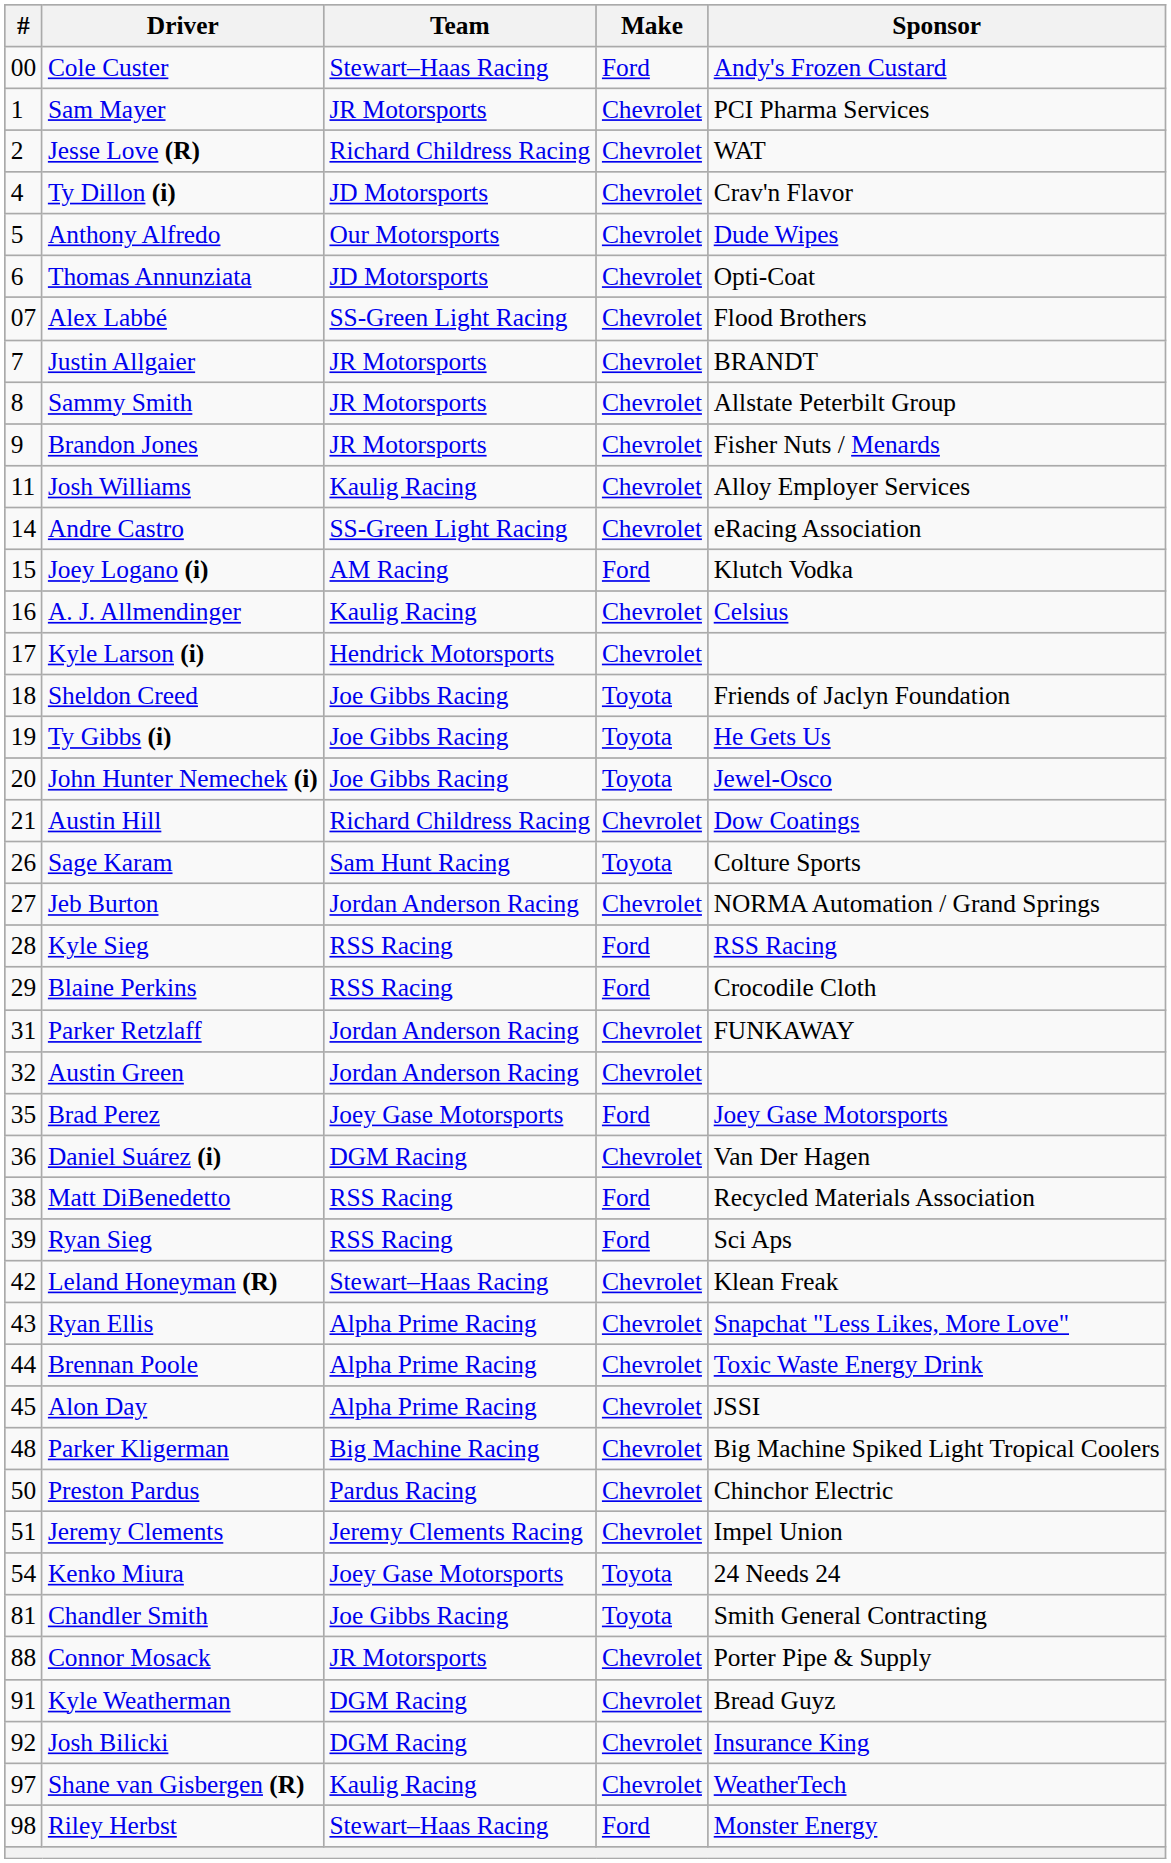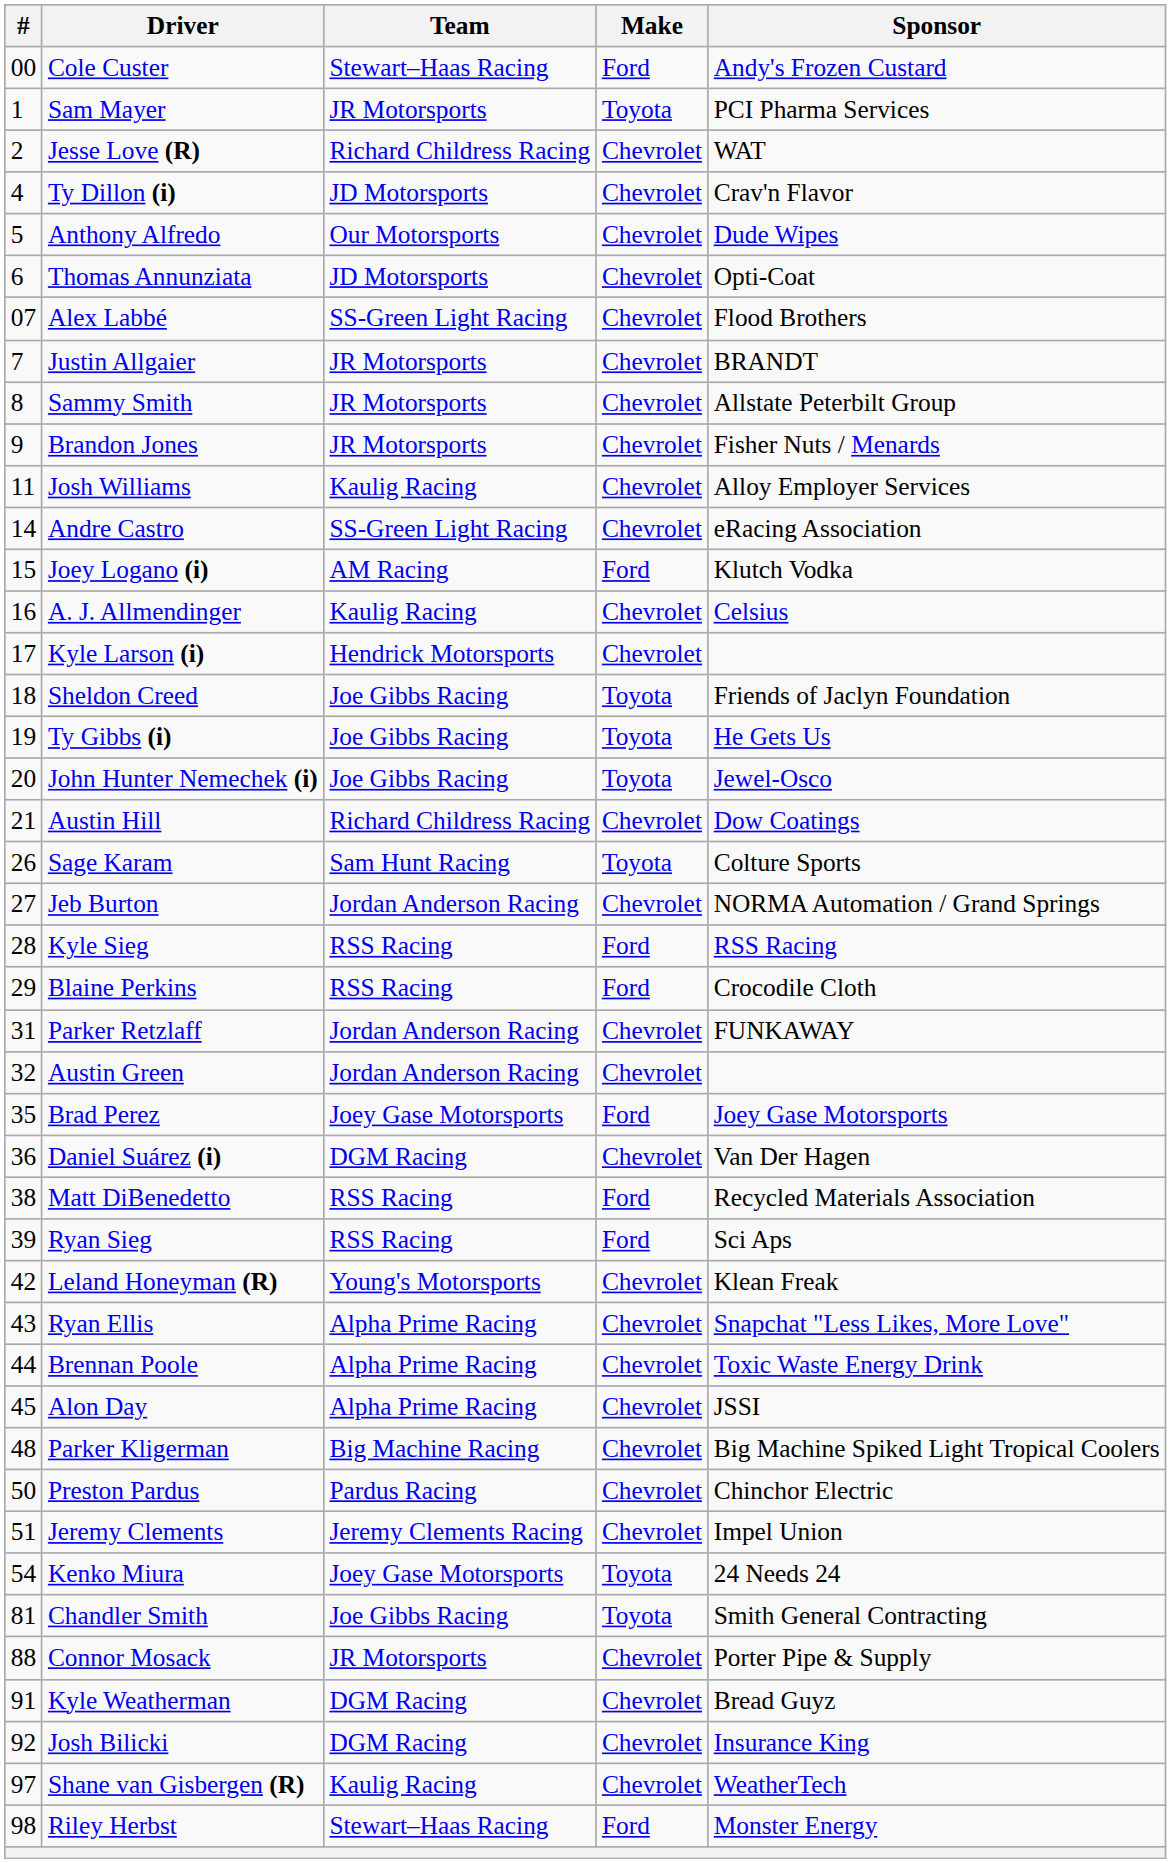 <table class="wikitable" style="font-size: 95%;">
 <tr>
 <th>#</th>
 <th>Driver</th>
 <th>Team</th>
 <th>Make</th>
 <th>Sponsor</th>
 </tr>
 <tr>
 <td>00</td>
 <td><a href='#'>Cole Custer</a></td>
 <td><a href='#'>Stewart–Haas Racing</a></td>
 <td><a href='#'>Ford</a></td>
 <td><a href='#'>Andy's Frozen Custard</a></td>
 </tr>
 <tr>
 <td>1</td>
 <td><a href='#'>Sam Mayer</a></td>
 <td><a href='#'>JR Motorsports</a></td>
-<td><a href='#'>Chevrolet</a></td>
+<td><a href='#'>Toyota</a></td>
 <td>PCI Pharma Services</td>
 </tr>
 <tr>
 <td>2</td>
 <td><a href='#'>Jesse Love</a> <strong>(R)</strong></td>
 <td><a href='#'>Richard Childress Racing</a></td>
 <td><a href='#'>Chevrolet</a></td>
 <td>WAT</td>
 </tr>
 <tr>
 <td>4</td>
 <td><a href='#'>Ty Dillon</a> <strong>(i)</strong></td>
 <td><a href='#'>JD Motorsports</a></td>
 <td><a href='#'>Chevrolet</a></td>
 <td>Crav'n Flavor</td>
 </tr>
 <tr>
 <td>5</td>
 <td><a href='#'>Anthony Alfredo</a></td>
 <td><a href='#'>Our Motorsports</a></td>
 <td><a href='#'>Chevrolet</a></td>
 <td><a href='#'>Dude Wipes</a></td>
 </tr>
 <tr>
 <td>6</td>
 <td><a href='#'>Thomas Annunziata</a></td>
 <td><a href='#'>JD Motorsports</a></td>
 <td><a href='#'>Chevrolet</a></td>
 <td>Opti-Coat</td>
 </tr>
 <tr>
 <td>07</td>
 <td><a href='#'>Alex Labbé</a></td>
 <td><a href='#'>SS-Green Light Racing</a></td>
 <td><a href='#'>Chevrolet</a></td>
 <td>Flood Brothers</td>
 </tr>
 <tr>
 <td>7</td>
 <td><a href='#'>Justin Allgaier</a></td>
 <td><a href='#'>JR Motorsports</a></td>
 <td><a href='#'>Chevrolet</a></td>
 <td>BRANDT</td>
 </tr>
 <tr>
 <td>8</td>
 <td><a href='#'>Sammy Smith</a></td>
 <td><a href='#'>JR Motorsports</a></td>
 <td><a href='#'>Chevrolet</a></td>
 <td>Allstate Peterbilt Group</td>
 </tr>
 <tr>
 <td>9</td>
 <td><a href='#'>Brandon Jones</a></td>
 <td><a href='#'>JR Motorsports</a></td>
 <td><a href='#'>Chevrolet</a></td>
 <td>Fisher Nuts / <a href='#'>Menards</a></td>
 </tr>
 <tr>
 <td>11</td>
 <td><a href='#'>Josh Williams</a></td>
 <td><a href='#'>Kaulig Racing</a></td>
 <td><a href='#'>Chevrolet</a></td>
 <td>Alloy Employer Services</td>
 </tr>
 <tr>
 <td>14</td>
 <td><a href='#'>Andre Castro</a></td>
 <td><a href='#'>SS-Green Light Racing</a></td>
 <td><a href='#'>Chevrolet</a></td>
 <td>eRacing Association</td>
 </tr>
 <tr>
 <td>15</td>
 <td><a href='#'>Joey Logano</a> <strong>(i)</strong></td>
 <td><a href='#'>AM Racing</a></td>
 <td><a href='#'>Ford</a></td>
 <td>Klutch Vodka</td>
 </tr>
 <tr>
 <td>16</td>
 <td><a href='#'>A. J. Allmendinger</a></td>
 <td><a href='#'>Kaulig Racing</a></td>
 <td><a href='#'>Chevrolet</a></td>
 <td><a href='#'>Celsius</a></td>
 </tr>
 <tr>
 <td>17</td>
 <td><a href='#'>Kyle Larson</a> <strong>(i)</strong></td>
 <td><a href='#'>Hendrick Motorsports</a></td>
 <td><a href='#'>Chevrolet</a></td>
 <td></td>
 </tr>
 <tr>
 <td>18</td>
 <td><a href='#'>Sheldon Creed</a></td>
 <td><a href='#'>Joe Gibbs Racing</a></td>
 <td><a href='#'>Toyota</a></td>
 <td>Friends of Jaclyn Foundation</td>
 </tr>
 <tr>
 <td>19</td>
 <td><a href='#'>Ty Gibbs</a> <strong>(i)</strong></td>
 <td><a href='#'>Joe Gibbs Racing</a></td>
 <td><a href='#'>Toyota</a></td>
 <td><a href='#'>He Gets Us</a></td>
 </tr>
 <tr>
 <td>20</td>
 <td nowrap><a href='#'>John Hunter Nemechek</a> <strong>(i)</strong></td>
 <td><a href='#'>Joe Gibbs Racing</a></td>
 <td><a href='#'>Toyota</a></td>
 <td><a href='#'>Jewel-Osco</a></td>
 </tr>
 <tr>
 <td>21</td>
 <td><a href='#'>Austin Hill</a></td>
 <td><a href='#'>Richard Childress Racing</a></td>
 <td><a href='#'>Chevrolet</a></td>
 <td><a href='#'>Dow Coatings</a></td>
 </tr>
 <tr>
 <td>26</td>
 <td><a href='#'>Sage Karam</a></td>
 <td><a href='#'>Sam Hunt Racing</a></td>
 <td><a href='#'>Toyota</a></td>
 <td>Colture Sports</td>
 </tr>
 <tr>
 <td>27</td>
 <td><a href='#'>Jeb Burton</a></td>
 <td><a href='#'>Jordan Anderson Racing</a></td>
 <td><a href='#'>Chevrolet</a></td>
 <td nowrap>NORMA Automation / Grand Springs</td>
 </tr>
 <tr>
 <td>28</td>
 <td><a href='#'>Kyle Sieg</a></td>
 <td><a href='#'>RSS Racing</a></td>
 <td><a href='#'>Ford</a></td>
 <td><a href='#'>RSS Racing</a></td>
 </tr>
 <tr>
 <td>29</td>
 <td><a href='#'>Blaine Perkins</a></td>
 <td><a href='#'>RSS Racing</a></td>
 <td><a href='#'>Ford</a></td>
 <td>Crocodile Cloth</td>
 </tr>
 <tr>
 <td>31</td>
 <td><a href='#'>Parker Retzlaff</a></td>
 <td><a href='#'>Jordan Anderson Racing</a></td>
 <td><a href='#'>Chevrolet</a></td>
 <td>FUNKAWAY</td>
 </tr>
 <tr>
 <td>32</td>
 <td><a href='#'>Austin Green</a></td>
 <td><a href='#'>Jordan Anderson Racing</a></td>
 <td><a href='#'>Chevrolet</a></td>
 <td></td>
 </tr>
 <tr>
 <td>35</td>
 <td><a href='#'>Brad Perez</a></td>
 <td><a href='#'>Joey Gase Motorsports</a></td>
 <td><a href='#'>Ford</a></td>
 <td><a href='#'>Joey Gase Motorsports</a></td>
 </tr>
 <tr>
 <td>36</td>
 <td><a href='#'>Daniel Suárez</a> <strong>(i)</strong></td>
 <td><a href='#'>DGM Racing</a></td>
 <td><a href='#'>Chevrolet</a></td>
 <td>Van Der Hagen</td>
 </tr>
 <tr>
 <td>38</td>
 <td><a href='#'>Matt DiBenedetto</a></td>
 <td><a href='#'>RSS Racing</a></td>
 <td><a href='#'>Ford</a></td>
 <td>Recycled Materials Association</td>
 </tr>
 <tr>
 <td>39</td>
 <td><a href='#'>Ryan Sieg</a></td>
 <td><a href='#'>RSS Racing</a></td>
 <td><a href='#'>Ford</a></td>
 <td>Sci Aps</td>
 </tr>
 <tr>
 <td>42</td>
 <td><a href='#'>Leland Honeyman</a> <strong>(R)</strong></td>
-<td><a href='#'>Stewart–Haas Racing</a></td>
+<td><a href='#'>Young's Motorsports</a></td>
 <td><a href='#'>Chevrolet</a></td>
 <td>Klean Freak</td>
 </tr>
 <tr>
 <td>43</td>
 <td><a href='#'>Ryan Ellis</a></td>
 <td><a href='#'>Alpha Prime Racing</a></td>
 <td><a href='#'>Chevrolet</a></td>
 <td><a href='#'>Snapchat "Less Likes, More Love"</a></td>
 </tr>
 <tr>
 <td>44</td>
 <td><a href='#'>Brennan Poole</a></td>
 <td><a href='#'>Alpha Prime Racing</a></td>
 <td><a href='#'>Chevrolet</a></td>
 <td><a href='#'>Toxic Waste Energy Drink</a></td>
 </tr>
 <tr>
 <td>45</td>
 <td><a href='#'>Alon Day</a></td>
 <td><a href='#'>Alpha Prime Racing</a></td>
 <td><a href='#'>Chevrolet</a></td>
 <td>JSSI</td>
 </tr>
 <tr>
 <td>48</td>
 <td><a href='#'>Parker Kligerman</a></td>
 <td><a href='#'>Big Machine Racing</a></td>
 <td><a href='#'>Chevrolet</a></td>
 <td nowrap>Big Machine Spiked Light Tropical Coolers</td>
 </tr>
 <tr>
 <td>50</td>
 <td><a href='#'>Preston Pardus</a></td>
 <td><a href='#'>Pardus Racing</a></td>
 <td><a href='#'>Chevrolet</a></td>
 <td>Chinchor Electric</td>
 </tr>
 <tr>
 <td>51</td>
 <td><a href='#'>Jeremy Clements</a></td>
 <td nowrap><a href='#'>Jeremy Clements Racing</a></td>
 <td><a href='#'>Chevrolet</a></td>
 <td>Impel Union</td>
 </tr>
 <tr>
 <td>54</td>
 <td><a href='#'>Kenko Miura</a></td>
 <td><a href='#'>Joey Gase Motorsports</a></td>
 <td><a href='#'>Toyota</a></td>
 <td>24 Needs 24</td>
 </tr>
 <tr>
 <td>81</td>
 <td><a href='#'>Chandler Smith</a></td>
 <td><a href='#'>Joe Gibbs Racing</a></td>
 <td><a href='#'>Toyota</a></td>
 <td>Smith General Contracting</td>
 </tr>
 <tr>
 <td>88</td>
 <td><a href='#'>Connor Mosack</a></td>
 <td><a href='#'>JR Motorsports</a></td>
 <td><a href='#'>Chevrolet</a></td>
 <td>Porter Pipe & Supply</td>
 </tr>
 <tr>
 <td>91</td>
 <td><a href='#'>Kyle Weatherman</a></td>
 <td><a href='#'>DGM Racing</a></td>
 <td><a href='#'>Chevrolet</a></td>
 <td>Bread Guyz</td>
 </tr>
 <tr>
 <td>92</td>
 <td><a href='#'>Josh Bilicki</a></td>
 <td><a href='#'>DGM Racing</a></td>
 <td><a href='#'>Chevrolet</a></td>
 <td><a href='#'>Insurance King</a></td>
 </tr>
 <tr>
 <td>97</td>
 <td><a href='#'>Shane van Gisbergen</a> <strong>(R)</strong></td>
 <td><a href='#'>Kaulig Racing</a></td>
 <td><a href='#'>Chevrolet</a></td>
 <td><a href='#'>WeatherTech</a></td>
 </tr>
 <tr>
 <td>98</td>
 <td><a href='#'>Riley Herbst</a></td>
 <td><a href='#'>Stewart–Haas Racing</a></td>
 <td><a href='#'>Ford</a></td>
 <td><a href='#'>Monster Energy</a></td>
 </tr>
 <tr>
 <th colspan="5"></th>
 </tr>
 </table>
